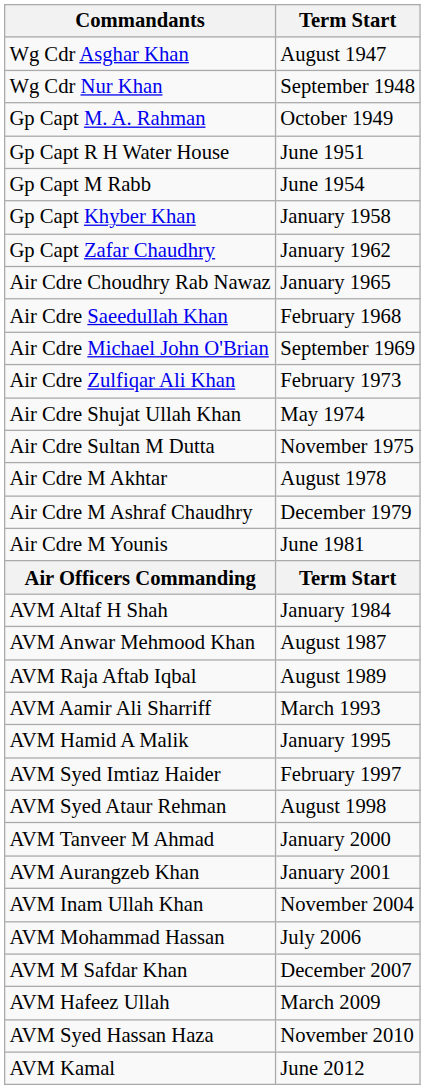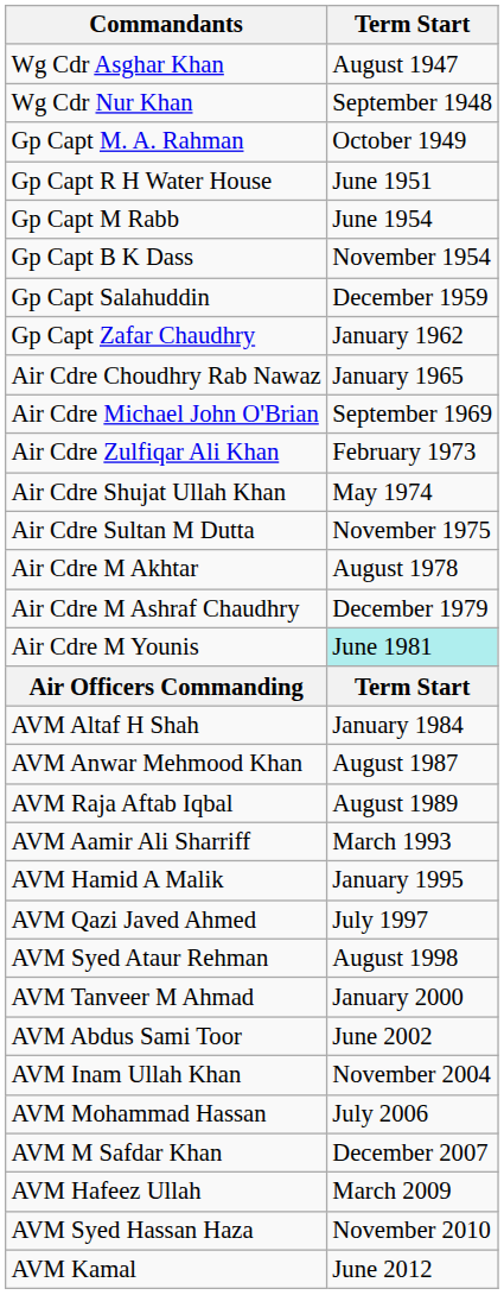 <table class="wikitable">
 <tr>
 <th>Commandants</th>
 <th>Term Start</th>
 </tr>
 <tr>
 <td>Wg Cdr <a href='#'>Asghar Khan</a></td>
 <td>August 1947</td>
 </tr>
 <tr>
 <td>Wg Cdr <a href='#'>Nur Khan</a></td>
 <td>September 1948</td>
 </tr>
 <tr>
 <td>Gp Capt <a href='#'>M. A. Rahman</a></td>
 <td>October 1949</td>
 </tr>
 <tr>
 <td>Gp Capt R H Water House</td>
 <td>June 1951</td>
 </tr>
 <tr>
 <td>Gp Capt M Rabb</td>
 <td>June 1954</td>
 </tr>
 <tr>
-<td>Gp Capt <a href='#'>Khyber Khan</a></td>
-<td>January 1958</td>
+<td>Gp Capt B K Dass</td>
+<td>November 1954</td>
+</tr>
+<tr>
+<td>Gp Capt Salahuddin</td>
+<td>December 1959</td>
 </tr>
 <tr>
 <td>Gp Capt <a href='#'>Zafar Chaudhry</a></td>
 <td>January 1962</td>
 </tr>
 <tr>
 <td>Air Cdre Choudhry Rab Nawaz</td>
 <td>January 1965</td>
-</tr>
-<tr>
-<td>Air Cdre <a href='#'>Saeedullah Khan</a></td>
-<td>February 1968</td>
 </tr>
 <tr>
 <td>Air Cdre <a href='#'>Michael John O'Brian</a></td>
 <td>September 1969</td>
 </tr>
 <tr>
 <td>Air Cdre <a href='#'>Zulfiqar Ali Khan</a></td>
 <td>February 1973</td>
 </tr>
 <tr>
 <td>Air Cdre Shujat Ullah Khan</td>
 <td>May 1974</td>
 </tr>
 <tr>
 <td>Air Cdre Sultan M Dutta</td>
 <td>November 1975</td>
 </tr>
 <tr>
 <td>Air Cdre M Akhtar</td>
 <td>August 1978</td>
 </tr>
 <tr>
 <td>Air Cdre M Ashraf Chaudhry</td>
 <td>December 1979</td>
 </tr>
 <tr>
 <td>Air Cdre M Younis</td>
-<td>June 1981</td>
+<td style="background: paleturquoise;">June 1981</td>
 </tr>
 <tr>
 <th>Air Officers Commanding</th>
 <th>Term Start</th>
 </tr>
 <tr>
 <td>AVM Altaf H Shah</td>
 <td>January 1984</td>
 </tr>
 <tr>
 <td>AVM Anwar Mehmood Khan</td>
 <td>August 1987</td>
 </tr>
 <tr>
 <td>AVM Raja Aftab Iqbal</td>
 <td>August 1989</td>
 </tr>
 <tr>
 <td>AVM Aamir Ali Sharriff</td>
 <td>March 1993</td>
 </tr>
 <tr>
 <td>AVM Hamid A Malik</td>
 <td>January 1995</td>
 </tr>
 <tr>
-<td>AVM Syed Imtiaz Haider</td>
-<td>February 1997</td>
+<td>AVM Qazi Javed Ahmed</td>
+<td>July 1997</td>
 </tr>
 <tr>
 <td>AVM Syed Ataur Rehman</td>
 <td>August 1998</td>
 </tr>
 <tr>
 <td>AVM Tanveer M Ahmad</td>
 <td>January 2000</td>
 </tr>
 <tr>
-<td>AVM Aurangzeb Khan</td>
-<td>January 2001</td>
+<td>AVM Abdus Sami Toor</td>
+<td>June 2002</td>
 </tr>
 <tr>
 <td>AVM Inam Ullah Khan</td>
 <td>November 2004</td>
 </tr>
 <tr>
 <td>AVM Mohammad Hassan</td>
 <td>July 2006</td>
 </tr>
 <tr>
 <td>AVM M Safdar Khan</td>
 <td>December 2007</td>
 </tr>
 <tr>
 <td>AVM Hafeez Ullah</td>
 <td>March 2009</td>
 </tr>
 <tr>
 <td>AVM Syed Hassan Haza</td>
 <td>November 2010</td>
 </tr>
 <tr>
 <td>AVM Kamal</td>
 <td>June 2012</td>
 </tr>
 </table>
